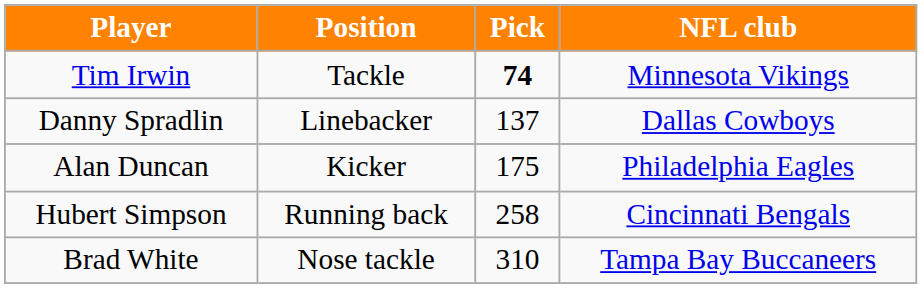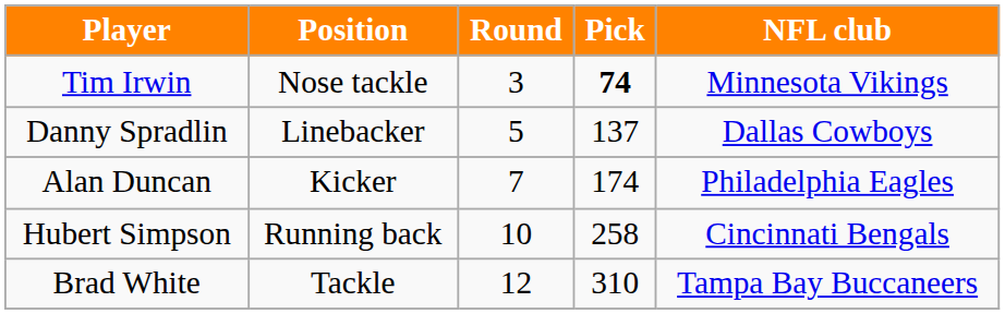 <table class="wikitable" width="80%">
 <tr align="center"  style="background:#FF8200;color:#FFFFFF;">
 <td><strong>Player</strong></td>
 <td><strong>Position</strong></td>
+<td><strong>Round</strong></td>
 <td><strong>Pick</strong></td>
 <td><strong>NFL club</strong></td>
 </tr>
 <tr align="center" bgcolor="">
 <td><a href='#'>Tim Irwin</a></td>
-<td>Tackle</td>
+<td>Nose tackle</td>
+<td>3</td>
 <td><strong>74</strong></td>
 <td><a href='#'>Minnesota Vikings</a></td>
 </tr>
 <tr align="center" bgcolor="">
 <td>Danny Spradlin</td>
 <td>Linebacker</td>
+<td>5</td>
 <td>137</td>
 <td><a href='#'>Dallas Cowboys</a></td>
 </tr>
 <tr align="center" bgcolor="">
 <td>Alan Duncan</td>
 <td>Kicker</td>
-<td>175</td>
+<td>7</td>
+<td>174</td>
 <td><a href='#'>Philadelphia Eagles</a></td>
 </tr>
 <tr align="center" bgcolor="">
 <td>Hubert Simpson</td>
 <td>Running back</td>
+<td>10</td>
 <td>258</td>
 <td><a href='#'>Cincinnati Bengals</a></td>
 </tr>
 <tr align="center" bgcolor="">
 <td>Brad White</td>
-<td>Nose tackle</td>
+<td>Tackle</td>
+<td>12</td>
 <td>310</td>
 <td><a href='#'>Tampa Bay Buccaneers</a></td>
 </tr>
 </table>
